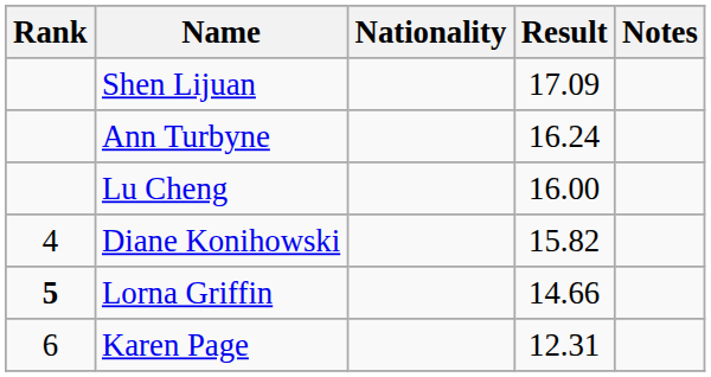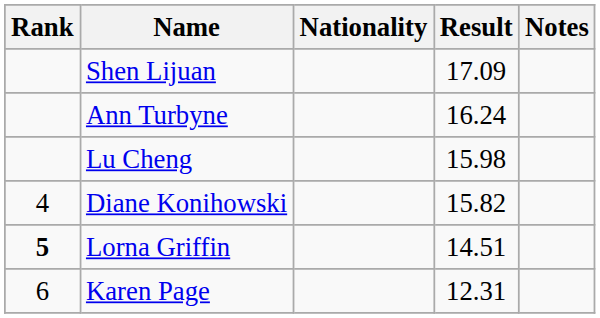 <table class="wikitable sortable" style="text-align:center;font-size:95%">
 <tr>
 <th>Rank</th>
 <th>Name</th>
 <th>Nationality</th>
 <th>Result</th>
 <th>Notes</th>
 </tr>
 <tr>
 <td></td>
 <td align=left><a href='#'>Shen Lijuan</a></td>
 <td align=left></td>
 <td>17.09</td>
 <td></td>
 </tr>
 <tr>
 <td></td>
 <td align=left><a href='#'>Ann Turbyne</a></td>
 <td align=left></td>
 <td>16.24</td>
 <td></td>
 </tr>
 <tr>
 <td></td>
 <td align=left><a href='#'>Lu Cheng</a></td>
 <td align=left></td>
-<td>16.00</td>
+<td>15.98</td>
 <td></td>
 </tr>
 <tr>
 <td>4</td>
 <td align=left><a href='#'>Diane Konihowski</a></td>
 <td align=left></td>
 <td>15.82</td>
 <td></td>
 </tr>
 <tr>
 <td><strong>5</strong></td>
 <td align=left><a href='#'>Lorna Griffin</a></td>
 <td align=left></td>
-<td>14.66</td>
+<td>14.51</td>
 <td></td>
 </tr>
 <tr>
 <td>6</td>
 <td align=left><a href='#'>Karen Page</a></td>
 <td align=left></td>
 <td>12.31</td>
 <td></td>
 </tr>
 </table>
